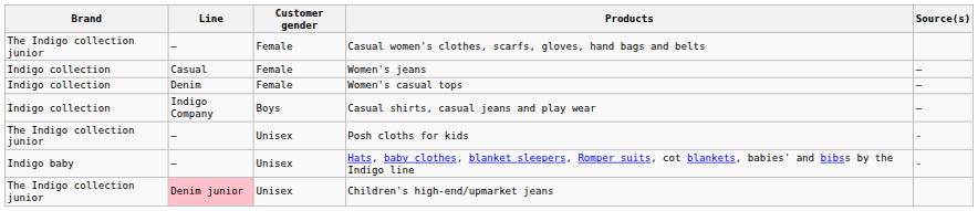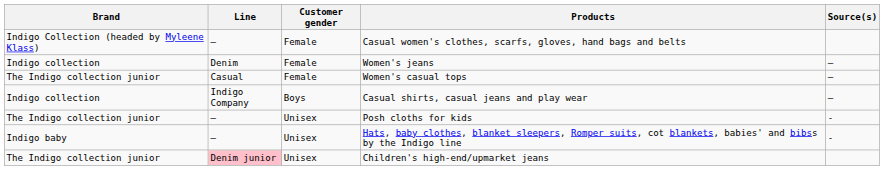 <table class="wikitable">
 <tr>
 <th>Brand</th>
 <th>Line</th>
 <th>Customer gender</th>
 <th>Products</th>
 <th>Source(s)</th>
 </tr>
 <tr>
-<td>The Indigo collection junior</td>
+<td>Indigo Collection (headed by <a href='#'>Myleene Klass</a>)</td>
 <td>–</td>
 <td>Female</td>
 <td>Casual women's clothes, scarfs, gloves, hand bags and belts</td>
 <td></td>
 </tr>
 <tr>
 <td>Indigo collection</td>
-<td>Casual</td>
+<td>Denim</td>
 <td>Female</td>
 <td>Women's jeans</td>
 <td>–</td>
 </tr>
 <tr>
-<td>Indigo collection</td>
-<td>Denim</td>
+<td>The Indigo collection junior</td>
+<td>Casual</td>
 <td>Female</td>
 <td>Women's casual tops</td>
 <td>–</td>
 </tr>
 <tr>
 <td>Indigo collection</td>
 <td>Indigo Company</td>
 <td>Boys</td>
 <td>Casual shirts, casual jeans and play wear</td>
 <td>–</td>
 </tr>
 <tr>
 <td>The Indigo collection junior</td>
 <td>–</td>
 <td>Unisex</td>
 <td>Posh cloths for kids</td>
 <td>-</td>
 </tr>
 <tr>
 <td>Indigo baby</td>
 <td>–</td>
 <td>Unisex</td>
 <td><a href='#'>Hats</a>, <a href='#'>baby clothes</a>, <a href='#'>blanket sleepers</a>, <a href='#'>Romper suits</a>, cot <a href='#'>blankets</a>, babies' and <a href='#'>bibs</a>s by the Indigo line</td>
 <td>-</td>
 </tr>
 <tr>
 <td>The Indigo collection junior</td>
 <td style="background: pink;">Denim junior</td>
 <td>Unisex</td>
 <td>Children's high-end/upmarket jeans</td>
 <td></td>
 </tr>
 </table>
